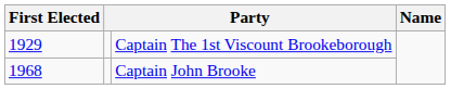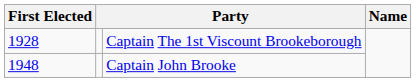 <table class="wikitable">
 <tr>
 <th>First Elected</th>
 <th colspan=2>Party</th>
 <th>Name</th>
 </tr>
 <tr>
-<td><a href='#'>1929</a></td>
+<td><a href='#'>1928</a></td>
 <td></td>
 <td><a href='#'>Captain</a> <a href='#'>The 1st Viscount Brookeborough</a></td>
 </tr>
 <tr>
-<td><a href='#'>1968</a></td>
+<td><a href='#'>1948</a></td>
 <td></td>
 <td><a href='#'>Captain</a> <a href='#'>John Brooke</a></td>
 </tr>
 </table>
